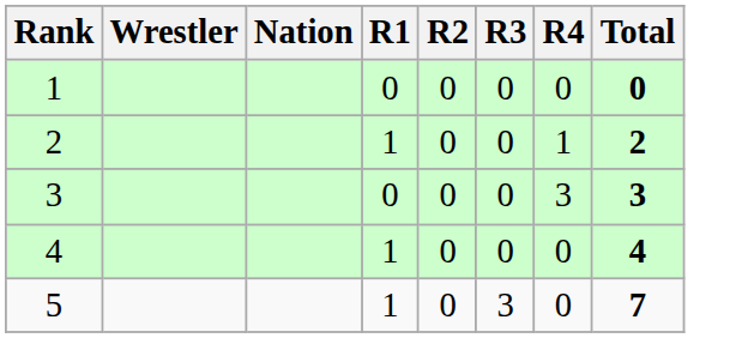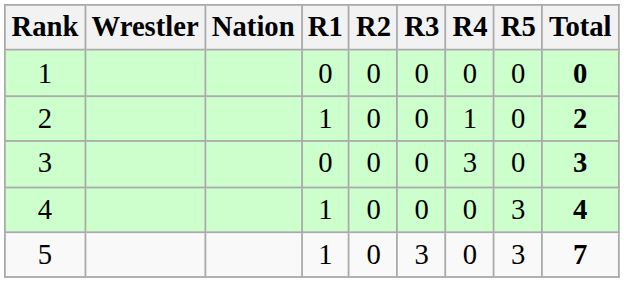 <table class="wikitable sortable" style="text-align:center;">
 <tr>
 <th>Rank</th>
 <th>Wrestler</th>
 <th>Nation</th>
 <th>R1</th>
 <th>R2</th>
 <th>R3</th>
 <th>R4</th>
+<th>R5</th>
 <th>Total</th>
 </tr>
 <tr style="background:#cfc;">
 <td>1</td>
 <td align=left></td>
 <td align=left></td>
+<td>0</td>
 <td>0</td>
 <td>0</td>
 <td>0</td>
 <td>0</td>
 <td><strong>0</strong></td>
 </tr>
 <tr style="background:#cfc;">
 <td>2</td>
 <td align=left></td>
 <td align=left></td>
 <td>1</td>
 <td>0</td>
 <td>0</td>
 <td>1</td>
+<td>0</td>
 <td><strong>2</strong></td>
 </tr>
 <tr style="background:#cfc;">
 <td>3</td>
 <td align=left></td>
 <td align=left></td>
 <td>0</td>
 <td>0</td>
 <td>0</td>
 <td>3</td>
+<td>0</td>
 <td><strong>3</strong></td>
 </tr>
 <tr style="background:#cfc;">
 <td>4</td>
 <td align=left></td>
 <td align=left></td>
 <td>1</td>
 <td>0</td>
 <td>0</td>
 <td>0</td>
+<td>3</td>
 <td><strong>4</strong></td>
 </tr>
 <tr>
 <td>5</td>
 <td align=left></td>
 <td align=left></td>
 <td>1</td>
 <td>0</td>
 <td>3</td>
 <td>0</td>
+<td>3</td>
 <td><strong>7</strong></td>
 </tr>
 </table>
